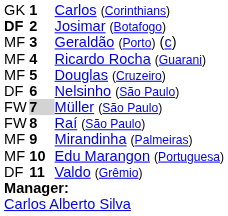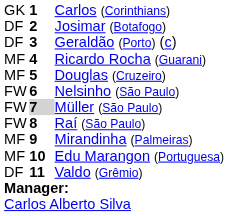 <table style="font-size: 90%" cellspacing="0" cellpadding="0" align="center">
 <tr>
 <td colspan=4></td>
 </tr>
 <tr>
 <th width="25"></th>
 <th width="25"></th>
 </tr>
 <tr>
 <td>GK</td>
 <td><strong>1</strong></td>
 <td><a href='#'>Carlos</a> <small>(<a href='#'>Corinthians</a>)</small></td>
 </tr>
 <tr>
-<td><strong>DF</strong></td>
+<td>DF</td>
 <td><strong>2</strong></td>
 <td><a href='#'>Josimar</a> <small>(<a href='#'>Botafogo</a>)</small></td>
 </tr>
 <tr>
-<td>MF</td>
+<td>DF</td>
 <td><strong>3</strong></td>
 <td><a href='#'>Geraldão</a> <small>(<a href='#'>Porto</a>)</small> (<a href='#'>c</a>)</td>
 </tr>
 <tr>
 <td>MF</td>
 <td><strong>4</strong></td>
 <td><a href='#'>Ricardo Rocha</a> <small>(<a href='#'>Guarani</a>)</small></td>
 </tr>
 <tr>
 <td>MF</td>
 <td><strong>5</strong></td>
 <td><a href='#'>Douglas</a> <small>(<a href='#'>Cruzeiro</a>)</small></td>
 </tr>
 <tr>
-<td>DF</td>
+<td>FW</td>
 <td><strong>6</strong></td>
 <td><a href='#'>Nelsinho</a> <small>(<a href='#'>São Paulo</a>)</small></td>
 </tr>
 <tr>
 <td>FW</td>
 <td style="background: lightgrey;"><strong>7</strong></td>
 <td><a href='#'>Müller</a> <small>(<a href='#'>São Paulo</a>)</small></td>
 </tr>
 <tr>
 <td>FW</td>
 <td><strong>8</strong></td>
 <td><a href='#'>Raí</a> <small>(<a href='#'>São Paulo</a>)</small></td>
 </tr>
 <tr>
 <td>MF</td>
 <td><strong>9</strong></td>
 <td><a href='#'>Mirandinha</a> <small>(<a href='#'>Palmeiras</a>)</small></td>
 </tr>
 <tr>
 <td>MF</td>
 <td><strong>10</strong></td>
 <td><a href='#'>Edu Marangon</a> <small>(<a href='#'>Portuguesa</a>)</small></td>
 </tr>
 <tr>
 <td>DF</td>
 <td><strong>11</strong></td>
 <td><a href='#'>Valdo</a> <small>(<a href='#'>Grêmio</a>)</small></td>
 </tr>
 <tr>
 <td colspan=3><strong>Manager:</strong></td>
 </tr>
 <tr>
 <td colspan=4><a href='#'>Carlos Alberto Silva</a></td>
 </tr>
 </table>
